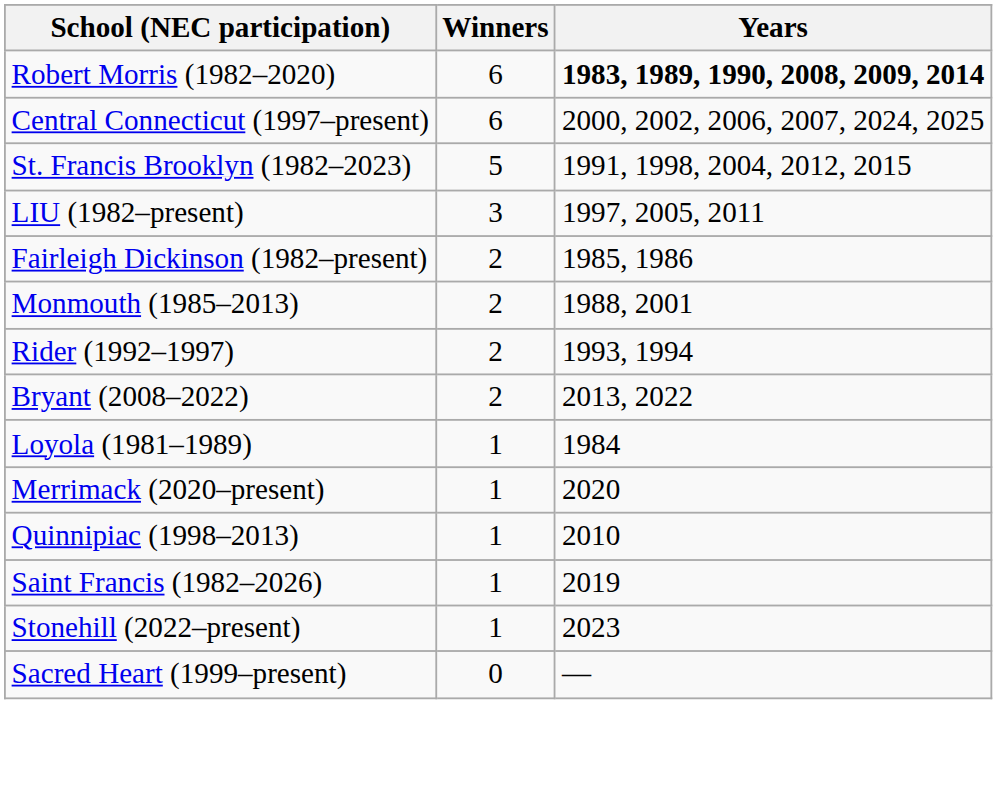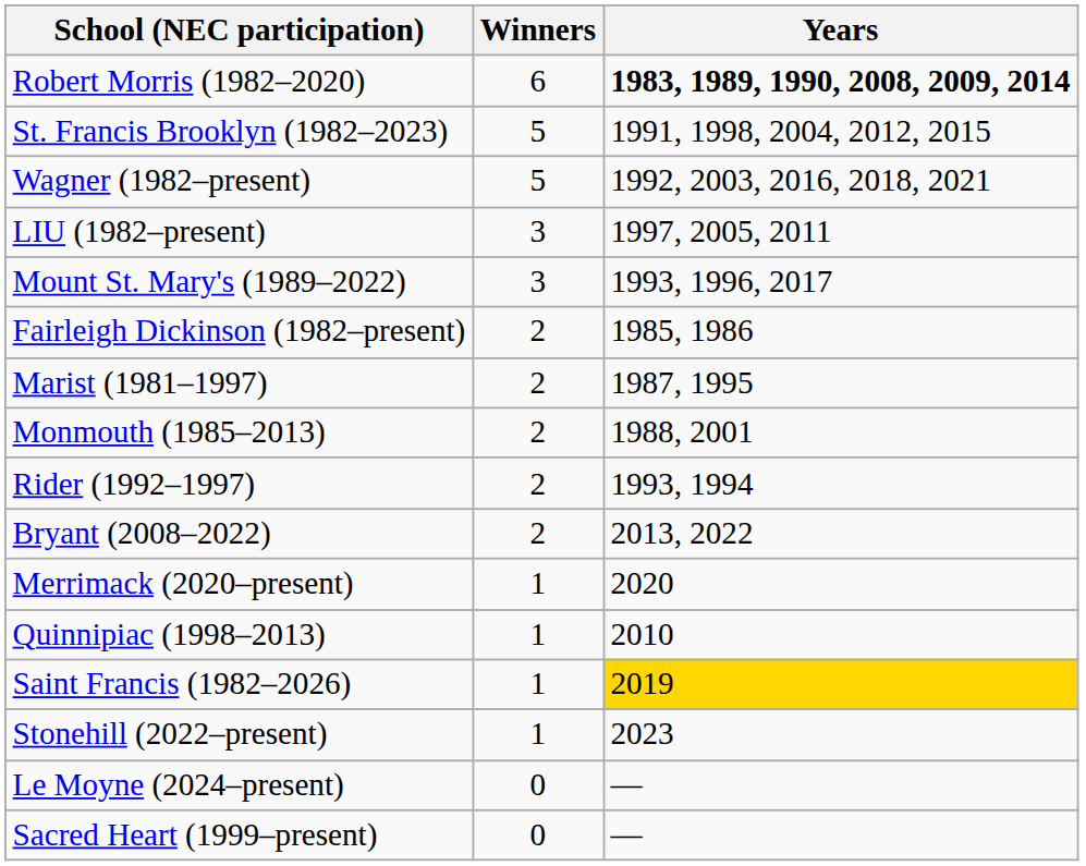 <table class="wikitable sortable">
 <tr>
 <th>School (NEC participation)</th>
 <th>Winners</th>
 <th class=unsortable>Years</th>
 </tr>
 <tr>
 <td align=left><a href='#'>Robert Morris</a> (1982–2020)</td>
 <td align=center>6</td>
 <td><strong>1983, 1989, 1990, 2008, 2009, 2014</strong></td>
 </tr>
 <tr>
-<td align=left><a href='#'>Central Connecticut</a> (1997–present)</td>
-<td align=center>6</td>
-<td>2000, 2002, 2006, 2007, 2024, 2025</td>
-</tr>
-<tr>
 <td align=left><a href='#'>St. Francis Brooklyn</a> (1982–2023)</td>
 <td align=center>5</td>
 <td>1991, 1998, 2004, 2012, 2015</td>
+</tr>
+<tr>
+<td align=left><a href='#'>Wagner</a> (1982–present)</td>
+<td align=center>5</td>
+<td>1992, 2003, 2016, 2018, 2021</td>
 </tr>
 <tr>
 <td align=left><a href='#'>LIU</a> (1982–present)</td>
 <td align=center>3</td>
 <td>1997, 2005, 2011</td>
 </tr>
 <tr>
+<td align=left><a href='#'>Mount St. Mary's</a> (1989–2022)</td>
+<td align=center>3</td>
+<td>1993, 1996, 2017</td>
+</tr>
+<tr>
 <td align=left><a href='#'>Fairleigh Dickinson</a> (1982–present)</td>
 <td align=center>2</td>
 <td>1985, 1986</td>
+</tr>
+<tr>
+<td align=left><a href='#'>Marist</a> (1981–1997)</td>
+<td align=center>2</td>
+<td>1987, 1995</td>
 </tr>
 <tr>
 <td align=left><a href='#'>Monmouth</a> (1985–2013)</td>
 <td align=center>2</td>
 <td>1988, 2001</td>
 </tr>
 <tr>
 <td align=left><a href='#'>Rider</a> (1992–1997)</td>
 <td align=center>2</td>
 <td>1993, 1994</td>
 </tr>
 <tr>
 <td align=left><a href='#'>Bryant</a> (2008–2022)</td>
 <td align=center>2</td>
 <td>2013, 2022</td>
 </tr>
 <tr>
-<td align=left><a href='#'>Loyola</a> (1981–1989)</td>
-<td align=center>1</td>
-<td>1984</td>
-</tr>
-<tr>
 <td align=left><a href='#'>Merrimack</a> (2020–present)</td>
 <td align=center>1</td>
 <td>2020</td>
 </tr>
 <tr>
 <td align=left><a href='#'>Quinnipiac</a> (1998–2013)</td>
 <td align=center>1</td>
 <td>2010</td>
 </tr>
 <tr>
 <td align=left><a href='#'>Saint Francis</a> (1982–2026)</td>
 <td align=center>1</td>
-<td>2019</td>
+<td style="background: gold;">2019</td>
 </tr>
 <tr>
 <td align=left><a href='#'>Stonehill</a> (2022–present)</td>
 <td align=center>1</td>
 <td>2023</td>
 </tr>
 <tr>
+<td align=left><a href='#'>Le Moyne</a> (2024–present)</td>
+<td align=center>0</td>
+<td>—<br></td>
+</tr>
+<tr>
 <td align=left><a href='#'>Sacred Heart</a> (1999–present)</td>
 <td align=center>0</td>
 <td>—</td>
 </tr>
 </table>
